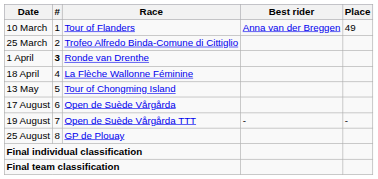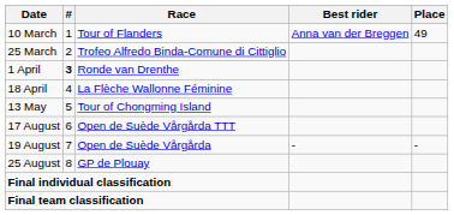 <table class="wikitable">
 <tr style="background:#ccccff;">
 <th>Date</th>
 <th>#</th>
 <th>Race</th>
 <th>Best rider</th>
 <th>Place</th>
 </tr>
 <tr>
 <td>10 March</td>
 <td>1</td>
 <td><a href='#'>Tour of Flanders</a></td>
 <td> <a href='#'>Anna van der Breggen</a></td>
 <td>49</td>
 </tr>
 <tr>
 <td>25 March</td>
 <td>2</td>
 <td><a href='#'>Trofeo Alfredo Binda-Comune di Cittiglio</a></td>
 <td></td>
 <td></td>
 </tr>
 <tr>
 <td>1 April</td>
 <td><strong>3</strong></td>
 <td><a href='#'>Ronde van Drenthe</a></td>
 <td></td>
 <td></td>
 </tr>
 <tr>
 <td>18 April</td>
 <td>4</td>
 <td><a href='#'>La Flèche Wallonne Féminine</a></td>
 <td></td>
 <td></td>
 </tr>
 <tr>
 <td>13 May</td>
 <td>5</td>
 <td><a href='#'>Tour of Chongming Island</a></td>
 <td></td>
 <td></td>
 </tr>
 <tr>
 <td>17 August</td>
 <td>6</td>
-<td><a href='#'>Open de Suède Vårgårda</a></td>
+<td><a href='#'>Open de Suède Vårgårda TTT</a></td>
 <td></td>
 <td></td>
 </tr>
 <tr>
 <td>19 August</td>
 <td>7</td>
-<td><a href='#'>Open de Suède Vårgårda TTT</a></td>
+<td><a href='#'>Open de Suède Vårgårda</a></td>
 <td>-</td>
 <td>-</td>
 </tr>
 <tr>
 <td>25 August</td>
 <td>8</td>
 <td><a href='#'>GP de Plouay</a></td>
 <td></td>
 <td></td>
 </tr>
 <tr>
 <td colspan=3><strong>Final individual classification</strong></td>
 <td></td>
 <td></td>
 </tr>
 <tr>
 <td colspan=3><strong>Final team classification</strong></td>
 <td></td>
 <td></td>
 </tr>
 </table>
